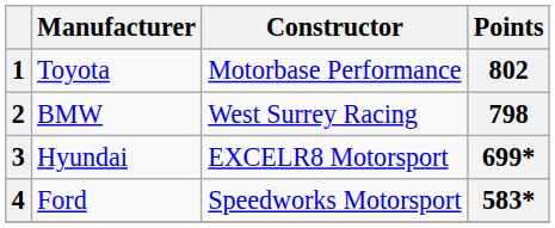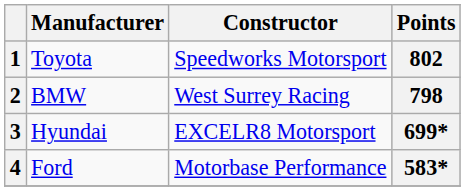 <table class="wikitable" style="font-size:95%">
 <tr>
 <th></th>
 <th>Manufacturer</th>
 <th>Constructor</th>
 <th>Points</th>
 </tr>
 <tr>
 <th align="center">1</th>
 <td><a href='#'>Toyota</a></td>
-<td nowrap><a href='#'>Motorbase Performance</a></td>
+<td><a href='#'>Speedworks Motorsport</a></td>
 <th align="left">802</th>
 </tr>
 <tr>
 <th align="center">2</th>
 <td><a href='#'>BMW</a></td>
 <td><a href='#'>West Surrey Racing</a></td>
 <th align="left">798</th>
 </tr>
 <tr>
 <th align="center">3</th>
 <td><a href='#'>Hyundai</a></td>
 <td><a href='#'>EXCELR8 Motorsport</a></td>
 <th align="left">699*</th>
 </tr>
 <tr>
 <th align="center">4</th>
 <td><a href='#'>Ford</a></td>
-<td><a href='#'>Speedworks Motorsport</a></td>
+<td nowrap><a href='#'>Motorbase Performance</a></td>
 <th align="left">583*</th>
 </tr>
 <tr>
 </tr>
 </table>
